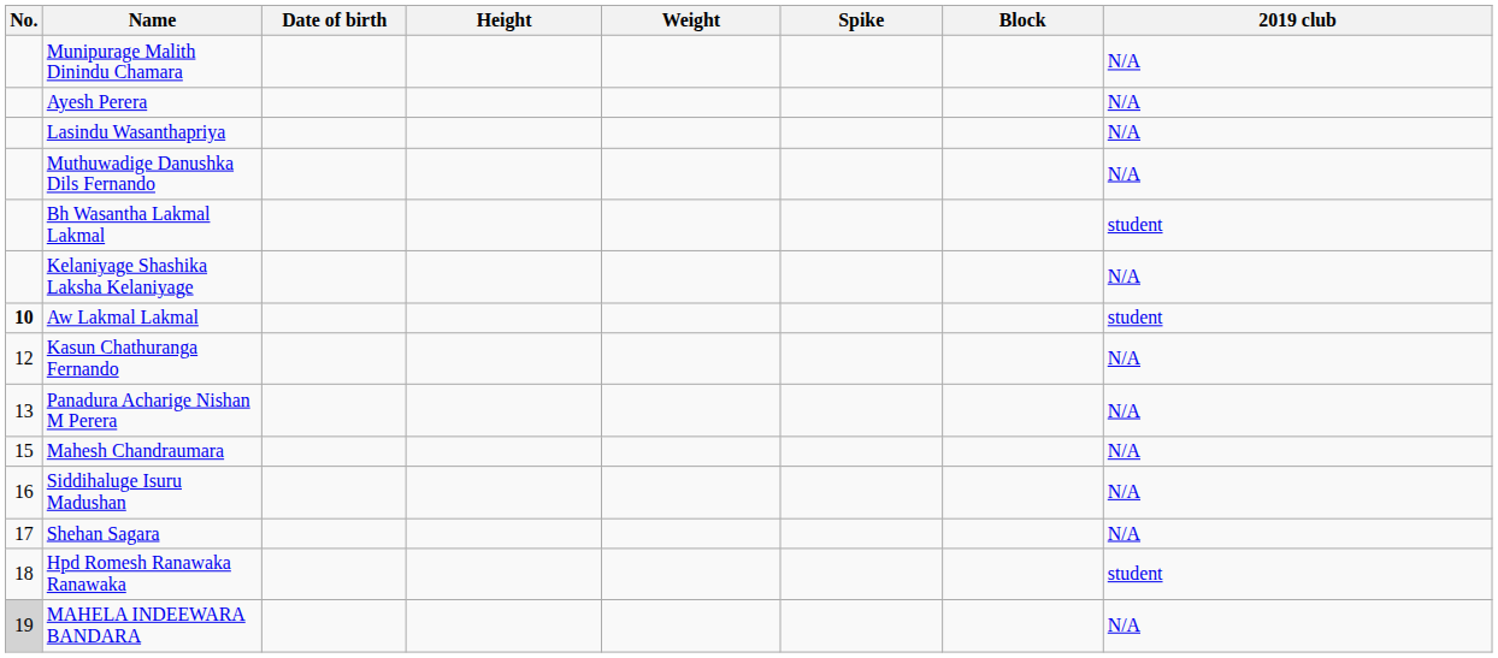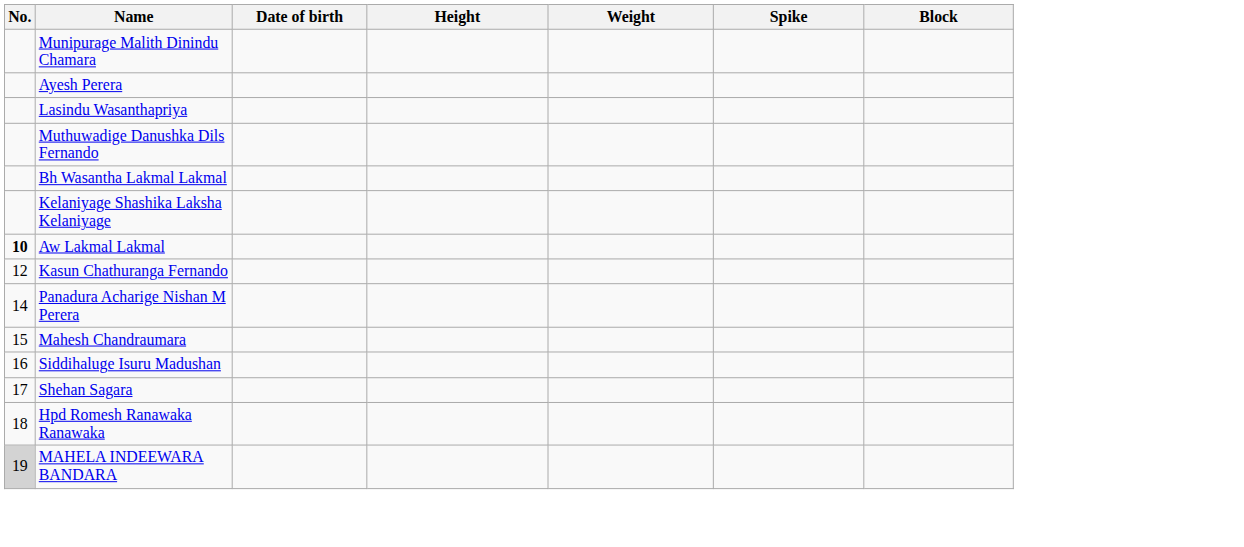 <table class="wikitable sortable" style="text-align:center;">
 <tr>
 <th>No.</th>
 <th style="width:12em">Name</th>
 <th style="width:8em">Date of birth</th>
 <th style="width:11em">Height</th>
 <th style="width:10em">Weight</th>
 <th style="width:9em">Spike</th>
 <th style="width:9em">Block</th>
-<th style="width:23em">2019 club</th>
 </tr>
 <tr>
 <td></td>
 <td align=left><a href='#'>Munipurage Malith Dinindu Chamara</a></td>
 <td align=right></td>
 <td></td>
 <td></td>
 <td></td>
 <td></td>
-<td align=left> <a href='#'>N/A</a></td>
 </tr>
 <tr>
 <td></td>
 <td align=left><a href='#'>Ayesh Perera</a></td>
 <td align=right></td>
 <td></td>
 <td></td>
 <td></td>
 <td></td>
-<td align=left> <a href='#'>N/A</a></td>
 </tr>
 <tr>
 <td></td>
 <td align=left><a href='#'>Lasindu Wasanthapriya</a></td>
 <td align=right></td>
 <td></td>
 <td></td>
 <td></td>
 <td></td>
-<td align=left> <a href='#'>N/A</a></td>
 </tr>
 <tr>
 <td></td>
 <td align=left><a href='#'>Muthuwadige Danushka Dils Fernando</a></td>
 <td align=right></td>
 <td></td>
 <td></td>
 <td></td>
 <td></td>
-<td align=left> <a href='#'>N/A</a></td>
 </tr>
 <tr>
 <td></td>
 <td align=left><a href='#'>Bh Wasantha Lakmal Lakmal</a></td>
 <td align=right></td>
 <td></td>
 <td></td>
 <td></td>
 <td></td>
-<td align=left> <a href='#'>student</a></td>
 </tr>
 <tr>
 <td></td>
 <td align=left><a href='#'>Kelaniyage Shashika Laksha Kelaniyage</a></td>
 <td align=right></td>
 <td></td>
 <td></td>
 <td></td>
 <td></td>
-<td align=left> <a href='#'>N/A</a></td>
 </tr>
 <tr>
 <td><strong>10</strong></td>
 <td align=left><a href='#'>Aw Lakmal Lakmal</a></td>
 <td align=right></td>
 <td></td>
 <td></td>
 <td></td>
 <td></td>
-<td align=left> <a href='#'>student</a></td>
 </tr>
 <tr>
 <td>12</td>
 <td align=left><a href='#'>Kasun Chathuranga Fernando</a></td>
 <td align=right></td>
 <td></td>
 <td></td>
 <td></td>
 <td></td>
-<td align=left> <a href='#'>N/A</a></td>
 </tr>
 <tr>
-<td>13</td>
+<td>14</td>
 <td align=left><a href='#'>Panadura Acharige Nishan M Perera</a></td>
 <td align=right></td>
 <td></td>
 <td></td>
 <td></td>
 <td></td>
-<td align=left> <a href='#'>N/A</a></td>
 </tr>
 <tr>
 <td>15</td>
 <td align=left><a href='#'>Mahesh Chandraumara</a></td>
 <td align=right></td>
 <td></td>
 <td></td>
 <td></td>
 <td></td>
-<td align=left> <a href='#'>N/A</a></td>
 </tr>
 <tr>
 <td>16</td>
 <td align=left><a href='#'>Siddihaluge Isuru Madushan</a></td>
 <td align=right></td>
 <td></td>
 <td></td>
 <td></td>
 <td></td>
-<td align=left> <a href='#'>N/A</a></td>
 </tr>
 <tr>
 <td>17</td>
 <td align=left><a href='#'>Shehan Sagara</a></td>
 <td align=right></td>
 <td></td>
 <td></td>
 <td></td>
 <td></td>
-<td align=left> <a href='#'>N/A</a></td>
 </tr>
 <tr>
 <td>18</td>
 <td align=left><a href='#'>Hpd Romesh Ranawaka Ranawaka</a></td>
 <td align=right></td>
 <td></td>
 <td></td>
 <td></td>
 <td></td>
-<td align=left> <a href='#'>student</a></td>
 </tr>
 <tr>
 <td style="background: lightgrey;">19</td>
 <td align=left><a href='#'>MAHELA INDEEWARA BANDARA</a></td>
 <td align=right></td>
 <td></td>
 <td></td>
 <td></td>
 <td></td>
-<td align=left> <a href='#'>N/A</a></td>
 </tr>
 </table>
